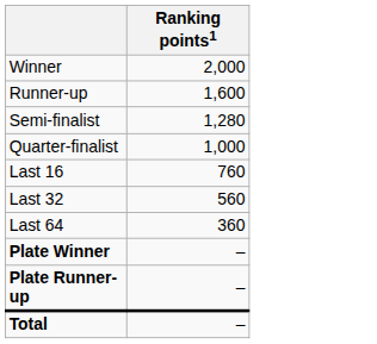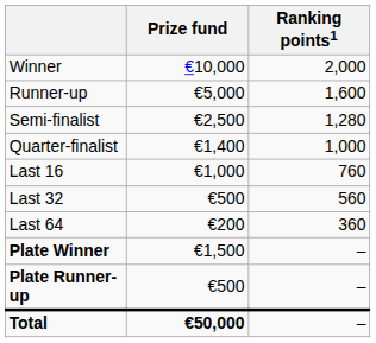 <table class="wikitable">
 <tr>
 <th width=110px></th>
+<th width=110px align="right">Prize fund</th>
 <th width=110px align="right">Ranking points<sup>1</sup></th>
 </tr>
 <tr>
 <td>Winner</td>
+<td align="right"><a href='#'>€</a>10,000</td>
 <td align="right">2,000</td>
 </tr>
 <tr>
 <td>Runner-up</td>
+<td align="right">€5,000</td>
 <td align="right">1,600</td>
 </tr>
 <tr>
 <td>Semi-finalist</td>
+<td align="right">€2,500</td>
 <td align="right">1,280</td>
 </tr>
 <tr>
 <td>Quarter-finalist</td>
+<td align="right">€1,400</td>
 <td align="right">1,000</td>
 </tr>
 <tr>
 <td>Last 16</td>
+<td align="right">€1,000</td>
 <td align="right">760</td>
 </tr>
 <tr>
 <td>Last 32</td>
+<td align="right">€500</td>
 <td align="right">560</td>
 </tr>
 <tr>
 <td>Last 64</td>
+<td align="right">€200</td>
 <td align="right">360</td>
 </tr>
 <tr>
 <td><strong>Plate Winner</strong></td>
+<td align="right">€1,500</td>
 <td align="right">–</td>
 </tr>
 <tr>
 <td><strong>Plate Runner-up</strong></td>
+<td align="right">€500</td>
 <td align="right">–</td>
 </tr>
 <tr style="border-top:medium solid">
 <td><strong>Total</strong></td>
+<td align="right"><strong>€50,000</strong></td>
 <td align="right">–</td>
 </tr>
 </table>
